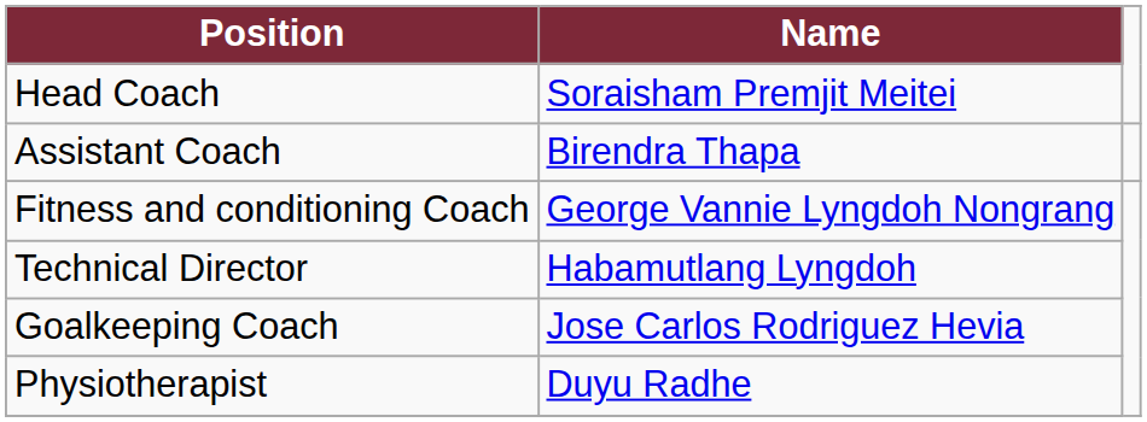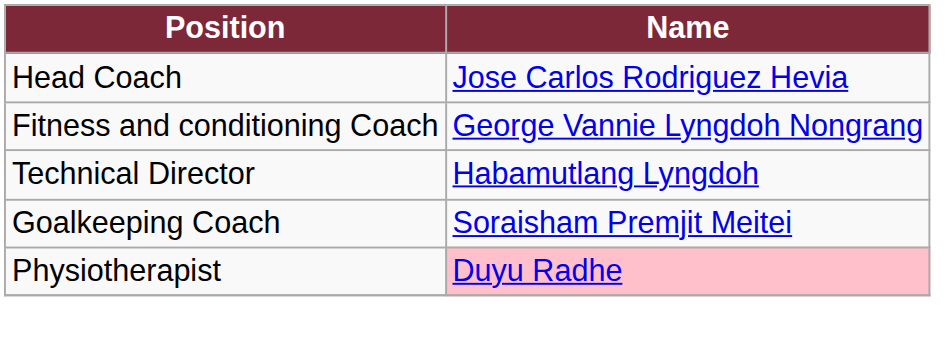 <table class="wikitable">
 <tr>
 <th style="background:#7D2838; color:white;"><strong>Position</strong></th>
 <th style="background:#7D2838; color:white;"><strong>Name</strong></th>
 </tr>
 <tr>
 <td>Head Coach</td>
-<td> <a href='#'>Soraisham Premjit Meitei</a></td>
-</tr>
-<tr>
-<td>Assistant Coach</td>
-<td> <a href='#'>Birendra Thapa</a></td>
-<td></td>
+<td> <a href='#'>Jose Carlos Rodriguez Hevia</a></td>
 </tr>
 <tr>
 <td>Fitness and conditioning Coach</td>
 <td> <a href='#'>George Vannie Lyngdoh Nongrang</a></td>
 </tr>
 <tr>
 <td>Technical Director</td>
 <td> <a href='#'>Habamutlang Lyngdoh</a></td>
 </tr>
 <tr>
 <td>Goalkeeping Coach</td>
-<td> <a href='#'>Jose Carlos Rodriguez Hevia</a></td>
+<td> <a href='#'>Soraisham Premjit Meitei</a></td>
 </tr>
 <tr>
 <td>Physiotherapist</td>
-<td> <a href='#'>Duyu Radhe</a></td>
+<td style="background: pink;"> <a href='#'>Duyu Radhe</a></td>
 </tr>
 <tr>
 </tr>
 </table>
